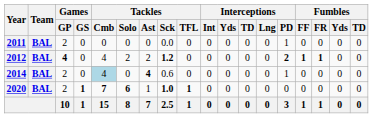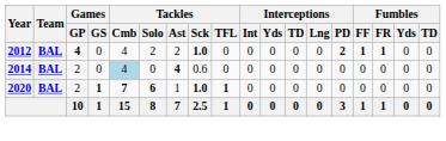 <table class="wikitable" style="text-align:center">
 <tr>
 <th rowspan="2">Year</th>
 <th rowspan="2">Team</th>
 <th colspan="2">Games</th>
 <th colspan="5">Tackles</th>
 <th colspan="5">Interceptions</th>
 <th colspan="4">Fumbles</th>
 </tr>
 <tr>
 <th>GP</th>
 <th>GS</th>
 <th>Cmb</th>
 <th>Solo</th>
 <th>Ast</th>
 <th>Sck</th>
 <th>TFL</th>
 <th>Int</th>
 <th>Yds</th>
 <th>TD</th>
 <th>Lng</th>
 <th>PD</th>
 <th>FF</th>
 <th>FR</th>
 <th>Yds</th>
 <th>TD</th>
 </tr>
 <tr>
-<th><a href='#'>2011</a></th>
-<th><a href='#'>BAL</a></th>
-<td>2</td>
-<td>0</td>
-<td>0</td>
-<td>0</td>
-<td>0</td>
-<td>0.0</td>
-<td>0</td>
-<td>0</td>
-<td>0</td>
-<td>0</td>
-<td>0</td>
-<td>1</td>
-<td>0</td>
-<td>0</td>
-<td>0</td>
-<td>0</td>
-</tr>
-<tr>
 <th><a href='#'>2012</a></th>
 <th><a href='#'>BAL</a></th>
 <td><strong>4</strong></td>
 <td>0</td>
 <td>4</td>
 <td>2</td>
 <td>2</td>
-<td><strong>1.2</strong></td>
+<td><strong>1.0</strong></td>
 <td>0</td>
 <td>0</td>
 <td>0</td>
 <td>0</td>
 <td>0</td>
 <td><strong>2</strong></td>
 <td><strong>1</strong></td>
 <td><strong>1</strong></td>
 <td>0</td>
 <td>0</td>
 </tr>
 <tr>
 <th><a href='#'>2014</a></th>
 <th><a href='#'>BAL</a></th>
 <td>2</td>
 <td>0</td>
 <td style="background: lightblue;">4</td>
 <td>0</td>
 <td><strong>4</strong></td>
 <td>0.6</td>
 <td>0</td>
 <td>0</td>
 <td>0</td>
 <td>0</td>
 <td>0</td>
-<td>1</td>
+<td>0</td>
 <td>0</td>
 <td>0</td>
 <td>0</td>
 <td>0</td>
 </tr>
 <tr>
 <th><a href='#'>2020</a></th>
 <th><a href='#'>BAL</a></th>
 <td>2</td>
 <td><strong>1</strong></td>
 <td><strong>7</strong></td>
 <td><strong>6</strong></td>
 <td>1</td>
 <td><strong>1.0</strong></td>
 <td><strong>1</strong></td>
 <td>0</td>
 <td>0</td>
 <td>0</td>
 <td>0</td>
 <td>0</td>
 <td>0</td>
 <td>0</td>
 <td>0</td>
 <td>0</td>
 </tr>
 <tr>
 <th colspan="2"></th>
 <th>10</th>
 <th>1</th>
 <th>15</th>
 <th>8</th>
 <th>7</th>
 <th>2.5</th>
 <th>1</th>
 <th>0</th>
 <th>0</th>
 <th>0</th>
 <th>0</th>
 <th>3</th>
 <th>1</th>
 <th>1</th>
 <th>0</th>
 <th>0</th>
 </tr>
 </table>
